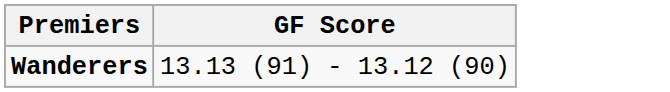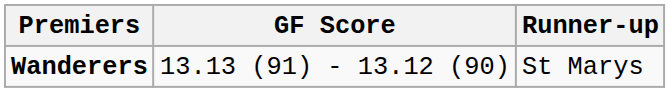 <table class="wikitable" style="text-align:left;">
 <tr style="background:#efefef;">
 <th>Premiers</th>
 <th>GF Score</th>
+<th>Runner-up</th>
 </tr>
 <tr>
 <td><strong>Wanderers</strong></td>
 <td>13.13 (91) - 13.12 (90)</td>
+<td>St Marys</td>
 </tr>
 </table>
